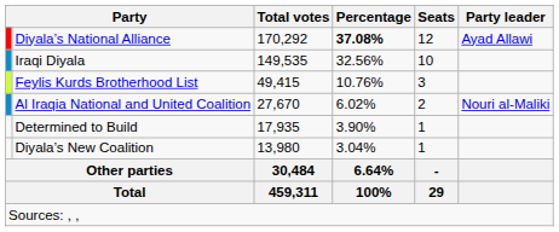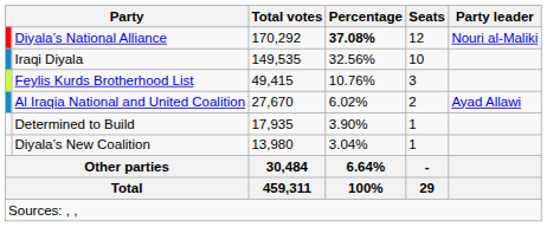 <table class="wikitable sortable" style="border:1px solid #8888aa; background-color:#f8f8f8; padding:0px; font-size:90%;">
 <tr style="background-color:#E9E9E9">
 <th colspan=2>Party</th>
 <th>Total votes</th>
 <th>Percentage</th>
 <th>Seats</th>
 <th>Party leader</th>
 </tr>
 <tr>
 <td bgcolor="#FF0000"></td>
 <td><a href='#'>Diyala’s National Alliance</a></td>
 <td>170,292</td>
 <td><strong>37.08%</strong></td>
 <td>12</td>
-<td><a href='#'>Ayad Allawi</a></td>
+<td><a href='#'>Nouri al-Maliki</a></td>
 </tr>
 <tr>
 <td bgcolor="#098DCD"></td>
 <td>Iraqi Diyala</td>
 <td>149,535</td>
 <td>32.56%</td>
 <td>10</td>
 <td></td>
 </tr>
 <tr>
 <td bgcolor="#CCFF33"></td>
 <td><a href='#'>Feylis Kurds Brotherhood List</a></td>
 <td>49,415</td>
 <td>10.76%</td>
 <td>3</td>
 <td></td>
 </tr>
 <tr>
 <td bgcolor="#098DCD"></td>
 <td><a href='#'>Al Iraqia National and United Coalition</a></td>
 <td>27,670</td>
 <td>6.02%</td>
 <td>2</td>
-<td><a href='#'>Nouri al-Maliki</a></td>
+<td><a href='#'>Ayad Allawi</a></td>
 </tr>
 <tr>
 <td></td>
 <td>Determined to Build</td>
 <td>17,935</td>
 <td>3.90%</td>
 <td>1</td>
 <td></td>
 </tr>
 <tr>
 <td></td>
 <td>Diyala’s New Coalition</td>
 <td>13,980</td>
 <td>3.04%</td>
 <td>1</td>
 <td></td>
 </tr>
 <tr>
 <th colspan=2>Other parties</th>
 <th>30,484</th>
 <th>6.64%</th>
 <th>-</th>
 <th></th>
 </tr>
 <tr>
 <th colspan=2><strong>Total</strong></th>
 <th><strong>459,311</strong></th>
 <th><strong>100%</strong></th>
 <th><strong>29</strong></th>
 <th></th>
 </tr>
 <tr>
 <td colspan=7 align=left>Sources: , , </td>
 </tr>
 </table>
